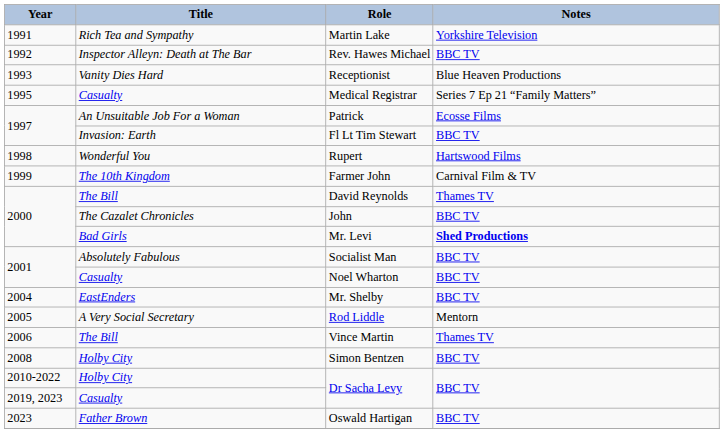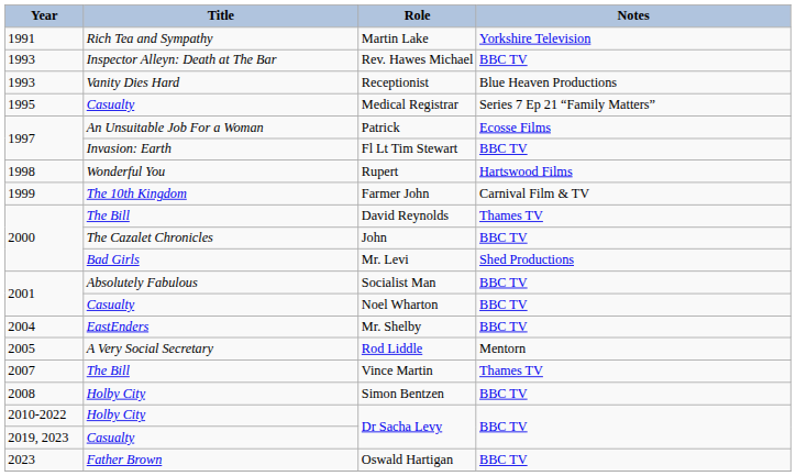 <table class="wikitable" style="font-size:90%;">
 <tr style="background:#ccc; text-align:center;">
 <th style="background:#b0c4de; width:10%;">Year</th>
 <th style="background:#b0c4de; width:35%;">Title</th>
 <th style="background:#b0c4de; width:15%;">Role</th>
 <th style="background:#b0c4de; width:40%;">Notes</th>
 </tr>
 <tr>
 <td>1991</td>
 <td><em>Rich Tea and Sympathy</em></td>
 <td>Martin Lake</td>
 <td><a href='#'>Yorkshire Television</a></td>
 </tr>
 <tr>
-<td>1992</td>
+<td>1993</td>
 <td><em>Inspector Alleyn: Death at The Bar</em></td>
 <td>Rev. Hawes Michael</td>
 <td><a href='#'>BBC TV</a></td>
 </tr>
 <tr>
 <td>1993</td>
 <td><em>Vanity Dies Hard</em></td>
 <td>Receptionist</td>
 <td>Blue Heaven Productions</td>
 </tr>
 <tr>
 <td>1995</td>
 <td><em><a href='#'>Casualty</a></em></td>
 <td>Medical Registrar</td>
 <td>Series 7 Ep 21 “Family Matters”</td>
 </tr>
 <tr>
 <td rowspan=2>1997</td>
 <td><em>An Unsuitable Job For a Woman</em></td>
 <td>Patrick</td>
 <td><a href='#'>Ecosse Films</a></td>
 </tr>
 <tr>
 <td><em>Invasion: Earth</em></td>
 <td>Fl Lt Tim Stewart</td>
 <td><a href='#'>BBC TV</a></td>
 </tr>
 <tr>
 <td>1998</td>
 <td><em>Wonderful You</em></td>
 <td>Rupert</td>
 <td><a href='#'>Hartswood Films</a></td>
 </tr>
 <tr>
 <td>1999</td>
 <td><em><a href='#'>The 10th Kingdom</a></em></td>
 <td>Farmer John</td>
 <td>Carnival Film & TV</td>
 </tr>
 <tr>
 <td rowspan=3>2000</td>
 <td><em><a href='#'>The Bill</a></em></td>
 <td>David Reynolds</td>
 <td><a href='#'>Thames TV</a></td>
 </tr>
 <tr>
 <td><em>The Cazalet Chronicles</em></td>
 <td>John</td>
 <td><a href='#'>BBC TV</a></td>
 </tr>
 <tr>
 <td><em><a href='#'>Bad Girls</a></em></td>
 <td>Mr. Levi</td>
-<td><strong><a href='#'>Shed Productions</a></strong></td>
+<td><a href='#'>Shed Productions</a></td>
 </tr>
 <tr>
 <td rowspan=2>2001</td>
 <td><em>Absolutely Fabulous</em></td>
 <td>Socialist Man</td>
 <td><a href='#'>BBC TV</a></td>
 </tr>
 <tr>
 <td><em><a href='#'>Casualty</a></em></td>
 <td>Noel Wharton</td>
 <td><a href='#'>BBC TV</a></td>
 </tr>
 <tr>
 <td>2004</td>
 <td><em><a href='#'>EastEnders</a></em></td>
 <td>Mr. Shelby</td>
 <td><a href='#'>BBC TV</a></td>
 </tr>
 <tr>
 <td>2005</td>
 <td><em>A Very Social Secretary</em></td>
 <td><a href='#'>Rod Liddle</a></td>
 <td>Mentorn</td>
 </tr>
 <tr>
-<td>2006</td>
+<td>2007</td>
 <td><em><a href='#'>The Bill</a></em></td>
 <td>Vince Martin</td>
 <td><a href='#'>Thames TV</a></td>
 </tr>
 <tr>
 <td>2008</td>
 <td><em><a href='#'>Holby City</a></em></td>
 <td>Simon Bentzen</td>
 <td><a href='#'>BBC TV</a></td>
 </tr>
 <tr>
 <td>2010-2022</td>
 <td><em><a href='#'>Holby City</a></em></td>
 <td rowspan=2><a href='#'>Dr Sacha Levy</a></td>
 <td rowspan=2><a href='#'>BBC TV</a></td>
 </tr>
 <tr>
 <td>2019, 2023</td>
 <td><em><a href='#'>Casualty</a></em></td>
 </tr>
 <tr>
 <td>2023</td>
 <td><em><a href='#'>Father Brown</a></em></td>
 <td>Oswald Hartigan</td>
 <td><a href='#'>BBC TV</a></td>
 </tr>
 <tr>
 </tr>
 </table>
